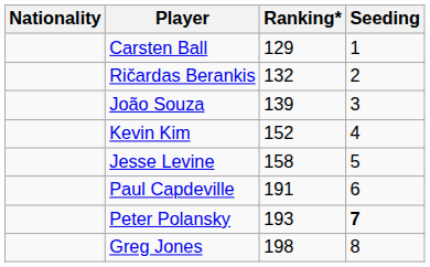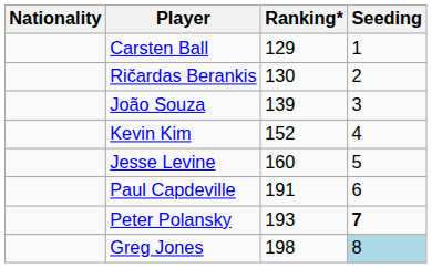 <table class="wikitable" border="1">
 <tr>
 <th>Nationality</th>
 <th>Player</th>
 <th>Ranking*</th>
 <th>Seeding</th>
 </tr>
 <tr>
 <td></td>
 <td><a href='#'>Carsten Ball</a></td>
 <td>129</td>
 <td>1</td>
 </tr>
 <tr>
 <td></td>
 <td><a href='#'>Ričardas Berankis</a></td>
-<td>132</td>
+<td>130</td>
 <td>2</td>
 </tr>
 <tr>
 <td></td>
 <td><a href='#'>João Souza</a></td>
 <td>139</td>
 <td>3</td>
 </tr>
 <tr>
 <td></td>
 <td><a href='#'>Kevin Kim</a></td>
 <td>152</td>
 <td>4</td>
 </tr>
 <tr>
 <td></td>
 <td><a href='#'>Jesse Levine</a></td>
-<td>158</td>
+<td>160</td>
 <td>5</td>
 </tr>
 <tr>
 <td></td>
 <td><a href='#'>Paul Capdeville</a></td>
 <td>191</td>
 <td>6</td>
 </tr>
 <tr>
 <td></td>
 <td><a href='#'>Peter Polansky</a></td>
 <td>193</td>
 <td><strong>7</strong></td>
 </tr>
 <tr>
 <td></td>
 <td><a href='#'>Greg Jones</a></td>
 <td>198</td>
-<td>8</td>
+<td style="background: lightblue;">8</td>
 </tr>
 </table>
